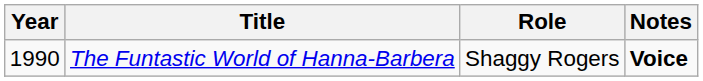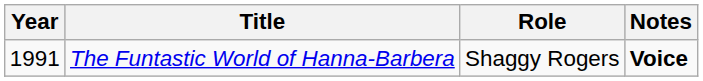 <table class="wikitable sortable">
 <tr>
 <th>Year</th>
 <th>Title</th>
 <th>Role</th>
 <th>Notes</th>
 </tr>
 <tr>
-<td>1990</td>
+<td>1991</td>
 <td><em><a href='#'>The Funtastic World of Hanna-Barbera</a></em></td>
 <td>Shaggy Rogers</td>
 <td><strong>Voice</strong></td>
 </tr>
 </table>
